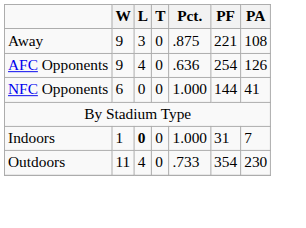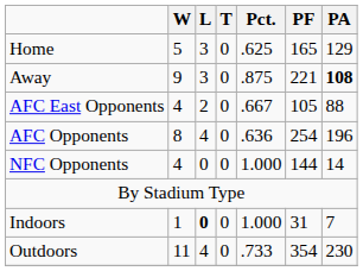 <table class="wikitable" align="center">
 <tr>
 <td></td>
 <th>W</th>
 <th>L</th>
 <th>T</th>
 <th>Pct.</th>
 <th>PF</th>
 <th>PA</th>
 </tr>
 <tr>
+<td>Home</td>
+<td>5</td>
+<td>3</td>
+<td>0</td>
+<td>.625</td>
+<td>165</td>
+<td>129</td>
+</tr>
+<tr>
 <td>Away</td>
 <td>9</td>
 <td>3</td>
 <td>0</td>
 <td>.875</td>
 <td>221</td>
-<td>108</td>
+<td><strong>108</strong></td>
+</tr>
+<tr>
+<td><a href='#'>AFC East</a> Opponents</td>
+<td>4</td>
+<td>2</td>
+<td>0</td>
+<td>.667</td>
+<td>105</td>
+<td>88</td>
 </tr>
 <tr>
 <td><a href='#'>AFC</a> Opponents</td>
-<td>9</td>
+<td>8</td>
 <td>4</td>
 <td>0</td>
 <td>.636</td>
 <td>254</td>
-<td>126</td>
+<td>196</td>
 </tr>
 <tr>
 <td><a href='#'>NFC</a> Opponents</td>
-<td>6</td>
+<td>4</td>
 <td>0</td>
 <td>0</td>
 <td>1.000</td>
 <td>144</td>
-<td>41</td>
+<td>14</td>
 </tr>
 <tr>
 <td colspan=7 align=center>By Stadium Type</td>
 </tr>
 <tr>
 <td>Indoors</td>
 <td>1</td>
 <td><strong>0</strong></td>
 <td>0</td>
 <td>1.000</td>
 <td>31</td>
 <td>7</td>
 </tr>
 <tr>
 <td>Outdoors</td>
 <td>11</td>
 <td>4</td>
 <td>0</td>
 <td>.733</td>
 <td>354</td>
 <td>230</td>
 </tr>
 <tr>
 </tr>
 </table>
